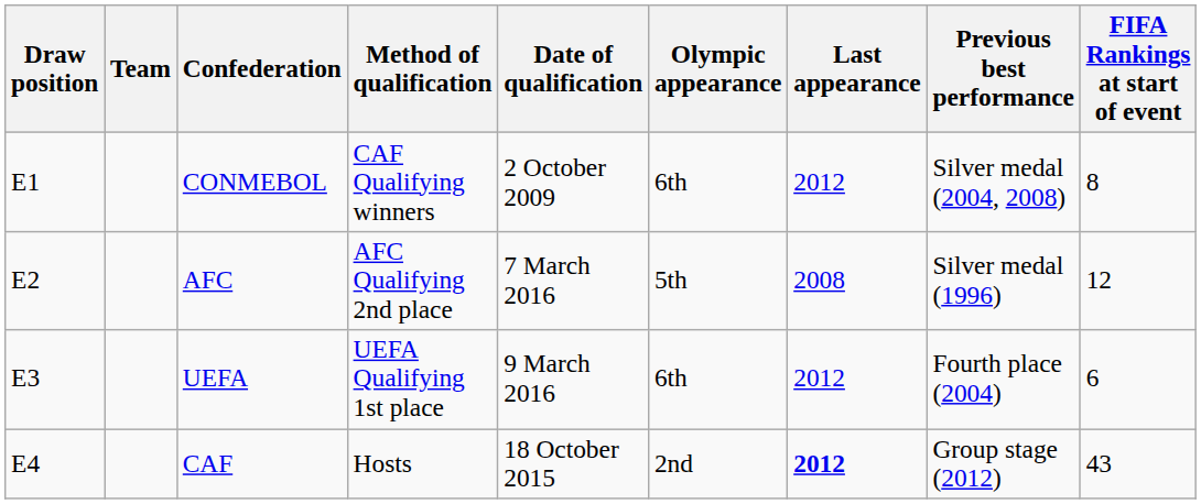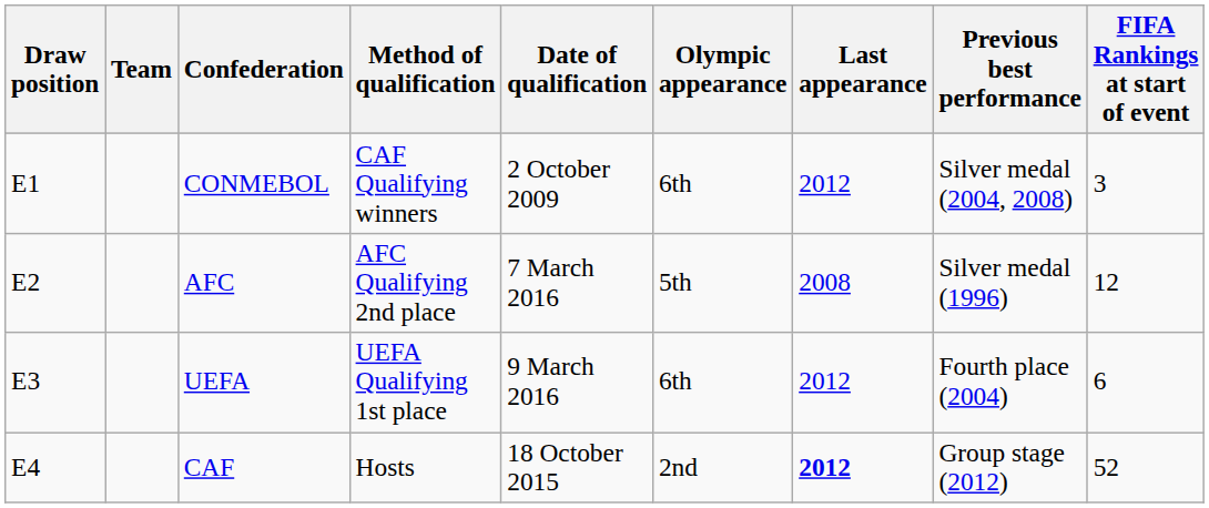 <table class="wikitable sortable">
 <tr>
 <th>Draw position</th>
 <th>Team</th>
 <th>Confederation</th>
 <th>Method of<br>qualification</th>
 <th>Date of<br>qualification</th>
 <th>Olympic<br>appearance</th>
 <th>Last<br>appearance</th>
 <th>Previous best<br>performance</th>
 <th><a href='#'>FIFA Rankings</a><br>at start of event</th>
 </tr>
 <tr>
 <td>E1</td>
 <td style=white-space:nowrap></td>
 <td><a href='#'>CONMEBOL</a></td>
 <td><a href='#'>CAF Qualifying</a> winners</td>
 <td>2 October 2009</td>
 <td data-sort-value="6">6th</td>
 <td><a href='#'>2012</a></td>
 <td data-sort-value="6.2">Silver medal (<a href='#'>2004</a>, <a href='#'>2008</a>)</td>
-<td>8</td>
+<td>3</td>
 </tr>
 <tr>
 <td>E2</td>
 <td style=white-space:nowrap></td>
 <td><a href='#'>AFC</a></td>
 <td><a href='#'>AFC Qualifying</a> 2nd place</td>
 <td>7 March 2016</td>
 <td data-sort-value="5">5th</td>
 <td><a href='#'>2008</a></td>
 <td data-sort-value="6.1">Silver medal (<a href='#'>1996</a>)</td>
 <td>12</td>
 </tr>
 <tr>
 <td>E3</td>
 <td style=white-space:nowrap></td>
 <td><a href='#'>UEFA</a></td>
 <td><a href='#'>UEFA Qualifying</a> 1st place</td>
 <td>9 March 2016</td>
 <td data-sort-value="6">6th</td>
 <td><a href='#'>2012</a></td>
 <td data-sort-value="4.1">Fourth place (<a href='#'>2004</a>)</td>
 <td>6</td>
 </tr>
 <tr>
 <td>E4</td>
 <td style=white-space:nowrap></td>
 <td><a href='#'>CAF</a></td>
 <td> Hosts</td>
 <td>18 October 2015</td>
 <td data-sort-value="2">2nd</td>
 <td><strong><a href='#'>2012</a></strong></td>
 <td data-sort-value="1.1">Group stage (<a href='#'>2012</a>)</td>
-<td>43</td>
+<td>52</td>
 </tr>
 </table>
